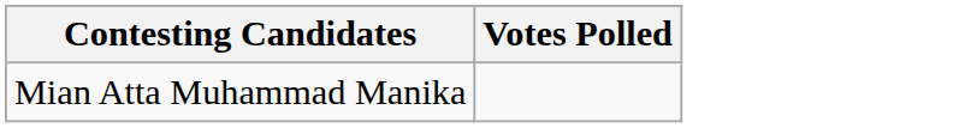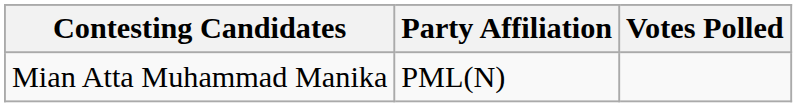 <table class="wikitable sortable">
 <tr>
 <th>Contesting Candidates</th>
+<th>Party Affiliation</th>
 <th>Votes Polled</th>
 </tr>
 <tr>
 <td>Mian Atta Muhammad Manika</td>
+<td>PML(N)</td>
 <td></td>
 </tr>
 </table>
